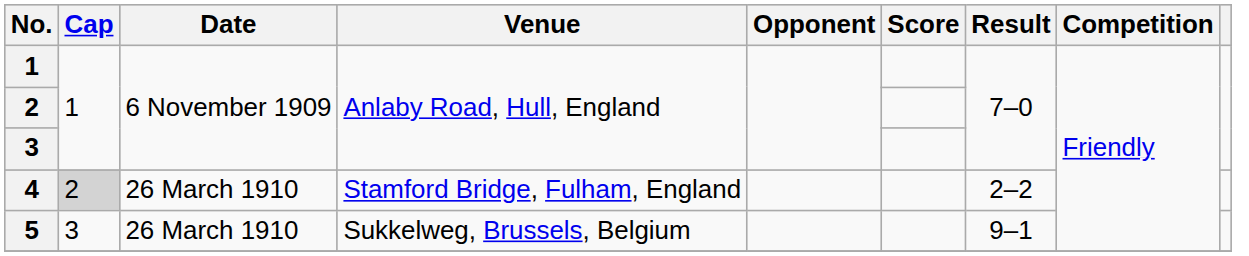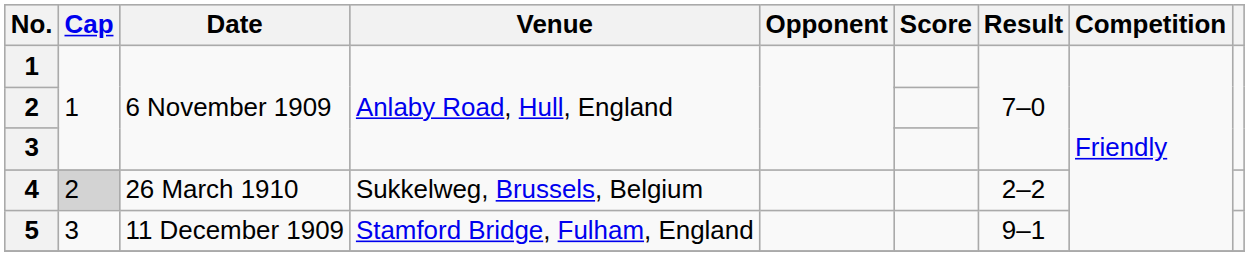 <table class="wikitable plainrowheaders sortable">
 <tr>
 <th scope=col>No.</th>
 <th scope=col><a href='#'>Cap</a></th>
 <th scope=col>Date</th>
 <th scope=col>Venue</th>
 <th scope=col>Opponent</th>
 <th scope=col>Score</th>
 <th scope=col>Result</th>
 <th scope=col>Competition</th>
 <th scope=col class=unsortable></th>
 </tr>
 <tr>
 <th scope=row>1</th>
 <td rowspan=3>1</td>
 <td rowspan=3>6 November 1909</td>
 <td rowspan=3><a href='#'>Anlaby Road</a>, <a href='#'>Hull</a>, England</td>
 <td rowspan=3></td>
 <td></td>
 <td rowspan=3 style="text-align:center;">7–0</td>
 <td rowspan=5><a href='#'>Friendly</a></td>
 <td rowspan=3></td>
 </tr>
 <tr>
 <th scope=row>2</th>
 <td></td>
 </tr>
 <tr>
 <th scope=row>3</th>
 <td></td>
 </tr>
 <tr>
 <th scope=row>4</th>
 <td style="background: lightgrey;">2</td>
 <td>26 March 1910</td>
-<td><a href='#'>Stamford Bridge</a>, <a href='#'>Fulham</a>, England</td>
+<td>Sukkelweg, <a href='#'>Brussels</a>, Belgium</td>
 <td></td>
 <td></td>
 <td style="text-align:center;">2–2</td>
 <td></td>
 </tr>
 <tr>
 <th scope=row>5</th>
 <td>3</td>
-<td>26 March 1910</td>
-<td>Sukkelweg, <a href='#'>Brussels</a>, Belgium</td>
+<td>11 December 1909</td>
+<td><a href='#'>Stamford Bridge</a>, <a href='#'>Fulham</a>, England</td>
 <td></td>
 <td></td>
 <td style="text-align:center;">9–1</td>
 <td></td>
 </tr>
 <tr>
 </tr>
 </table>
